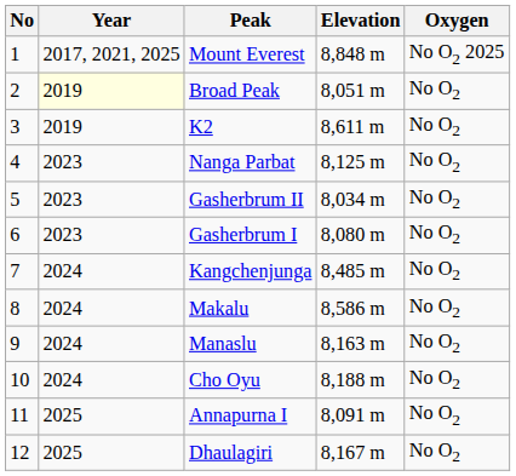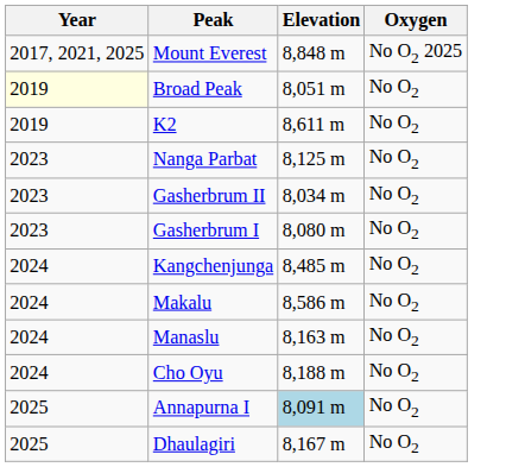 <table class="wikitable">
 <tr>
-<th>No</th>
 <th>Year</th>
 <th>Peak</th>
 <th>Elevation</th>
 <th>Oxygen</th>
 </tr>
 <tr>
-<td>1</td>
 <td>2017, 2021, 2025</td>
 <td><a href='#'>Mount Everest</a></td>
 <td>8,848 m</td>
 <td>No O<sub>2</sub> 2025</td>
 </tr>
 <tr>
-<td>2</td>
 <td style="background: lightyellow;">2019</td>
 <td><a href='#'>Broad Peak</a></td>
 <td>8,051 m</td>
 <td>No O<sub>2</sub></td>
 </tr>
 <tr>
-<td>3</td>
 <td>2019</td>
 <td><a href='#'>K2</a></td>
 <td>8,611 m</td>
 <td>No O<sub>2</sub></td>
 </tr>
 <tr>
-<td>4</td>
 <td>2023</td>
 <td><a href='#'>Nanga Parbat</a></td>
 <td>8,125 m</td>
 <td>No O<sub>2</sub></td>
 </tr>
 <tr>
-<td>5</td>
 <td>2023</td>
 <td><a href='#'>Gasherbrum II</a></td>
 <td>8,034 m</td>
 <td>No O<sub>2</sub></td>
 </tr>
 <tr>
-<td>6</td>
 <td>2023</td>
 <td><a href='#'>Gasherbrum I</a></td>
 <td>8,080 m</td>
 <td>No O<sub>2</sub></td>
 </tr>
 <tr>
-<td>7</td>
 <td>2024</td>
 <td><a href='#'>Kangchenjunga</a></td>
 <td>8,485 m</td>
 <td>No O<sub>2</sub></td>
 </tr>
 <tr>
-<td>8</td>
 <td>2024</td>
 <td><a href='#'>Makalu</a></td>
 <td>8,586 m</td>
 <td>No O<sub>2</sub></td>
 </tr>
 <tr>
-<td>9</td>
 <td>2024</td>
 <td><a href='#'>Manaslu</a></td>
 <td>8,163 m</td>
 <td>No O<sub>2</sub></td>
 </tr>
 <tr>
-<td>10</td>
 <td>2024</td>
 <td><a href='#'>Cho Oyu</a></td>
 <td>8,188 m</td>
 <td>No O<sub>2</sub></td>
 </tr>
 <tr>
-<td>11</td>
 <td>2025</td>
 <td><a href='#'>Annapurna I</a></td>
-<td>8,091 m</td>
+<td style="background: lightblue;">8,091 m</td>
 <td>No O<sub>2</sub></td>
 </tr>
 <tr>
-<td>12</td>
 <td>2025</td>
 <td><a href='#'>Dhaulagiri</a></td>
 <td>8,167 m</td>
 <td>No O<sub>2</sub></td>
 </tr>
 </table>
